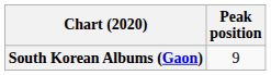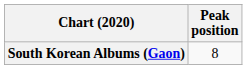 <table class="wikitable plainrowheaders" style="text-align:center">
 <tr>
 <th>Chart (2020)</th>
 <th>Peak<br>position</th>
 </tr>
 <tr>
 <th scope="row">South Korean Albums (<a href='#'>Gaon</a>)</th>
-<td>9</td>
+<td>8</td>
 </tr>
 </table>
